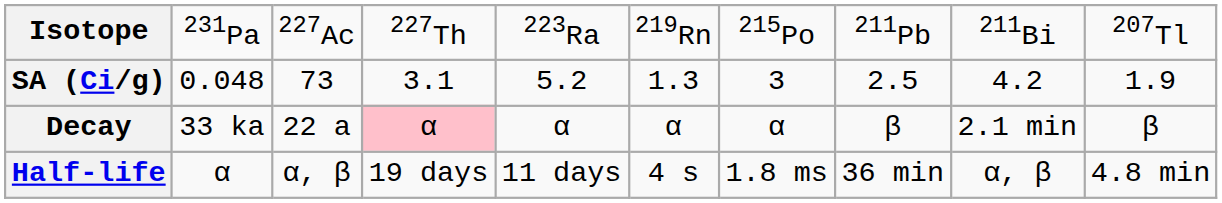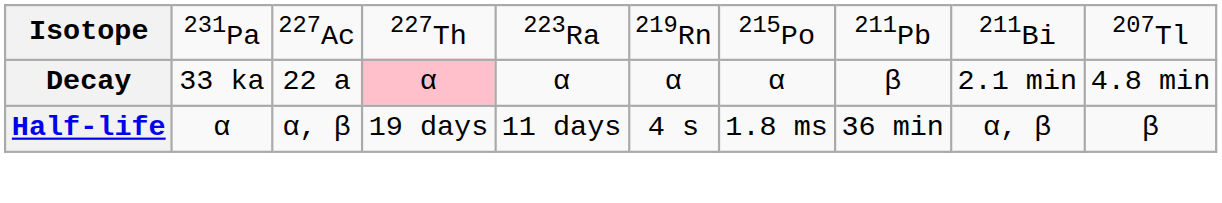 <table class="wikitable" style="text-align:center">
 <tr>
 <th>Isotope</th>
 <td><sup>231</sup>Pa</td>
 <td><sup>227</sup>Ac</td>
 <td><sup>227</sup>Th</td>
 <td><sup>223</sup>Ra</td>
 <td><sup>219</sup>Rn</td>
 <td><sup>215</sup>Po</td>
 <td><sup>211</sup>Pb</td>
 <td><sup>211</sup>Bi</td>
 <td><sup>207</sup>Tl</td>
 </tr>
 <tr>
-<th>SA (<a href='#'>Ci</a>/g)</th>
-<td>0.048</td>
-<td>73</td>
-<td>3.1</td>
-<td>5.2</td>
-<td>1.3</td>
-<td>3</td>
-<td>2.5</td>
-<td>4.2</td>
-<td>1.9</td>
-</tr>
-<tr>
 <th>Decay</th>
 <td>33 ka</td>
 <td>22 a</td>
 <td style="background: pink;">α</td>
 <td>α</td>
 <td>α</td>
 <td>α</td>
 <td>β</td>
 <td>2.1 min</td>
-<td>β</td>
+<td>4.8 min</td>
 </tr>
 <tr>
 <th><a href='#'>Half-life</a></th>
 <td>α</td>
 <td>α, β</td>
 <td>19 days</td>
 <td>11 days</td>
 <td>4 s</td>
 <td>1.8 ms</td>
 <td>36 min</td>
 <td>α, β</td>
-<td>4.8 min</td>
+<td>β</td>
 </tr>
 </table>
